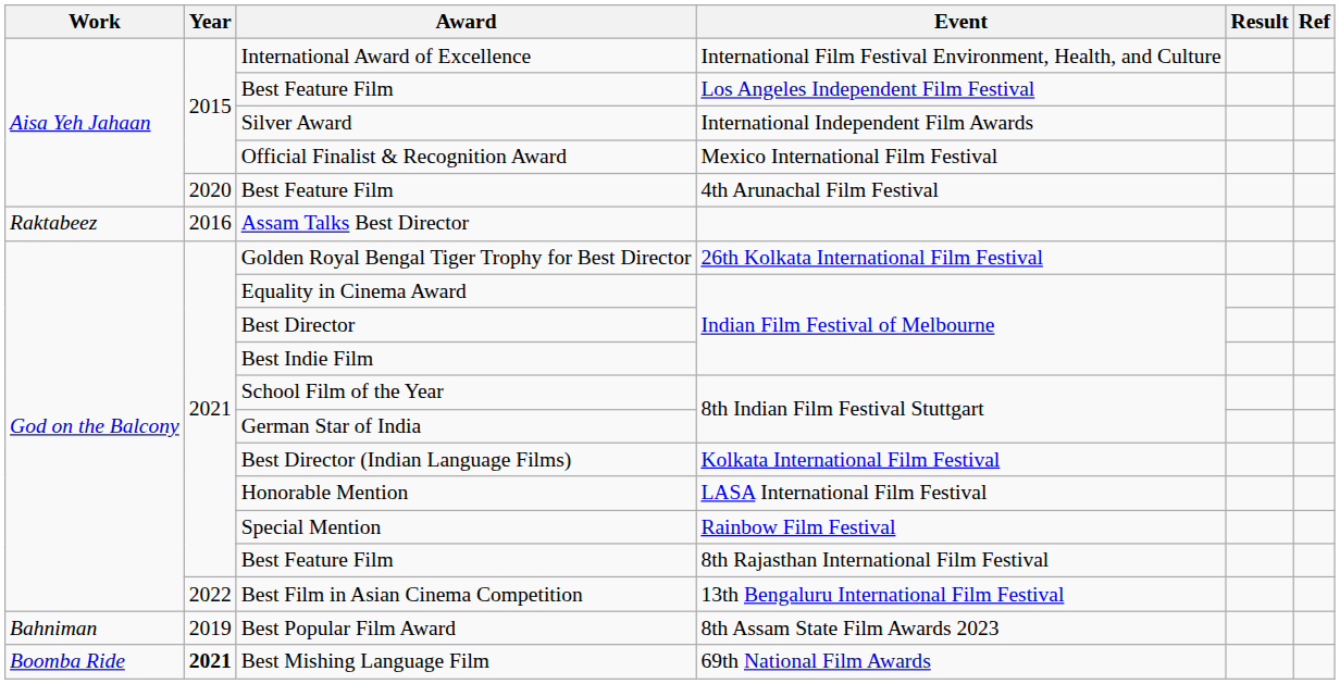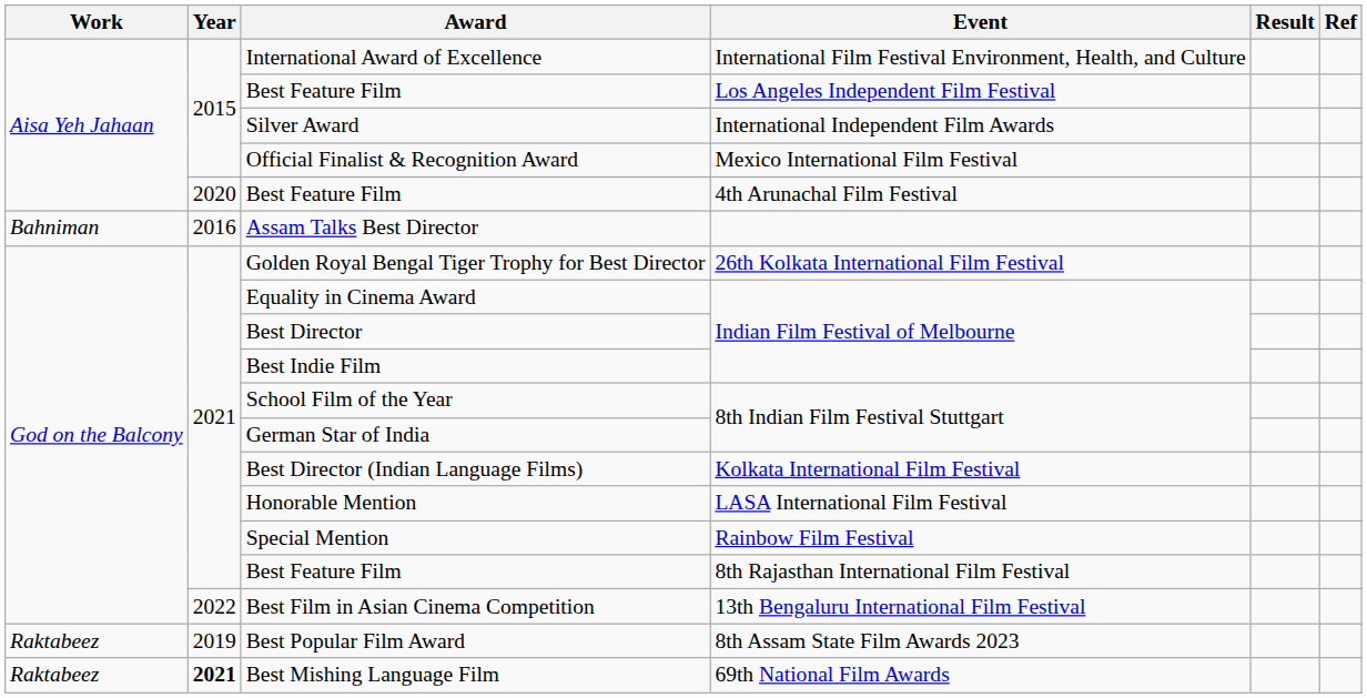 <table class="wikitable sortable">
 <tr>
 <th>Work</th>
 <th>Year</th>
 <th>Award</th>
 <th>Event</th>
 <th>Result</th>
 <th>Ref</th>
 </tr>
 <tr>
 <td rowspan="5"><em><a href='#'>Aisa Yeh Jahaan</a></em></td>
 <td rowspan="4">2015</td>
 <td>International Award of Excellence</td>
 <td>International Film Festival Environment, Health, and Culture</td>
 <td></td>
 <td></td>
 </tr>
 <tr>
 <td>Best Feature Film</td>
 <td><a href='#'>Los Angeles Independent Film Festival</a></td>
 <td></td>
 <td></td>
 </tr>
 <tr>
 <td>Silver Award</td>
 <td>International Independent Film Awards</td>
 <td></td>
 <td></td>
 </tr>
 <tr>
 <td>Official Finalist & Recognition Award</td>
 <td>Mexico International Film Festival</td>
 <td></td>
 <td></td>
 </tr>
 <tr>
 <td>2020</td>
 <td>Best Feature Film</td>
 <td>4th Arunachal Film Festival</td>
 <td></td>
 <td></td>
 </tr>
 <tr>
-<td><em>Raktabeez</em></td>
+<td><em>Bahniman</em></td>
 <td>2016</td>
 <td><a href='#'>Assam Talks</a> Best Director</td>
 <td></td>
 <td></td>
 <td></td>
 </tr>
 <tr>
 <td rowspan="11"><em><a href='#'>God on the Balcony</a></em></td>
 <td rowspan="10">2021</td>
 <td>Golden Royal Bengal Tiger Trophy for Best Director</td>
 <td><a href='#'>26th Kolkata International Film Festival</a></td>
 <td></td>
 <td></td>
 </tr>
 <tr>
 <td>Equality in Cinema Award</td>
 <td rowspan="3"><a href='#'>Indian Film Festival of Melbourne</a></td>
 <td></td>
 <td></td>
 </tr>
 <tr>
 <td>Best Director</td>
 <td></td>
 <td></td>
 </tr>
 <tr>
 <td>Best Indie Film</td>
 <td></td>
 <td></td>
 </tr>
 <tr>
 <td>School Film of the Year</td>
 <td rowspan="2">8th Indian Film Festival Stuttgart</td>
 <td></td>
 <td></td>
 </tr>
 <tr>
 <td>German Star of India</td>
 <td></td>
 <td></td>
 </tr>
 <tr>
 <td>Best Director (Indian Language Films)</td>
 <td><a href='#'>Kolkata International Film Festival</a></td>
 <td></td>
 <td></td>
 </tr>
 <tr>
 <td>Honorable Mention</td>
 <td><a href='#'>LASA</a> International Film Festival</td>
 <td></td>
 <td></td>
 </tr>
 <tr>
 <td>Special Mention</td>
 <td><a href='#'>Rainbow Film Festival</a></td>
 <td></td>
 <td></td>
 </tr>
 <tr>
 <td>Best Feature Film</td>
 <td>8th Rajasthan International Film Festival</td>
 <td></td>
 <td></td>
 </tr>
 <tr>
 <td>2022</td>
 <td>Best Film in Asian Cinema Competition</td>
 <td>13th <a href='#'>Bengaluru International Film Festival</a></td>
 <td></td>
 <td></td>
 </tr>
 <tr>
-<td><em>Bahniman</em></td>
+<td><em>Raktabeez</em></td>
 <td>2019</td>
 <td>Best Popular Film Award</td>
 <td>8th Assam State Film Awards 2023</td>
 <td></td>
 <td></td>
 </tr>
 <tr>
-<td><em><a href='#'>Boomba Ride</a></em></td>
+<td><em>Raktabeez</em></td>
 <td><strong>2021</strong></td>
 <td>Best Mishing Language Film</td>
 <td>69th <a href='#'>National Film Awards</a></td>
 <td></td>
 <td></td>
 </tr>
 </table>
